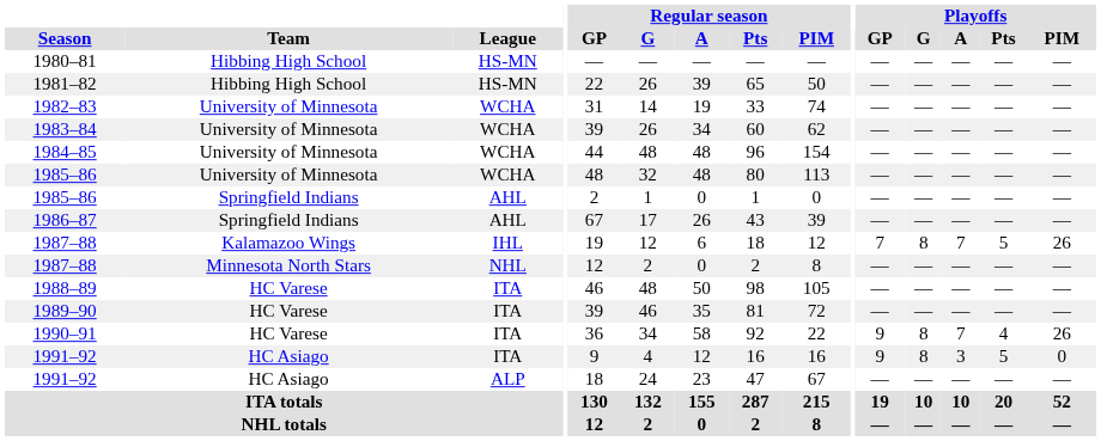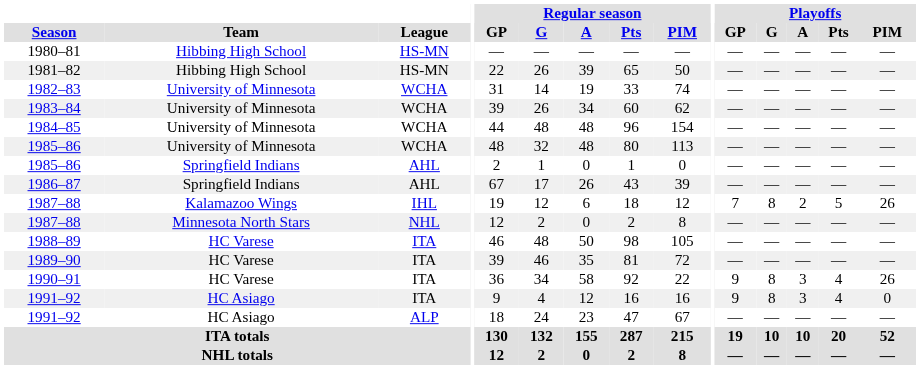 <table border="0" cellpadding="1" cellspacing="0" style="text-align:center; width:60em">
 <tr bgcolor="#e0e0e0">
 <th colspan="3" bgcolor="#ffffff"></th>
 <th rowspan="100" bgcolor="#ffffff"></th>
 <th colspan="5"><a href='#'>Regular season</a></th>
 <th rowspan="100" bgcolor="#ffffff"></th>
 <th colspan="5"><a href='#'>Playoffs</a></th>
 </tr>
 <tr bgcolor="#e0e0e0">
 <th><a href='#'>Season</a></th>
 <th>Team</th>
 <th>League</th>
 <th>GP</th>
 <th><a href='#'>G</a></th>
 <th><a href='#'>A</a></th>
 <th><a href='#'>Pts</a></th>
 <th><a href='#'>PIM</a></th>
 <th>GP</th>
 <th>G</th>
 <th>A</th>
 <th>Pts</th>
 <th>PIM</th>
 </tr>
 <tr>
 <td>1980–81</td>
 <td><a href='#'>Hibbing High School</a></td>
 <td><a href='#'>HS-MN</a></td>
 <td>—</td>
 <td>—</td>
 <td>—</td>
 <td>—</td>
 <td>—</td>
 <td>—</td>
 <td>—</td>
 <td>—</td>
 <td>—</td>
 <td>—</td>
 </tr>
 <tr bgcolor="#f0f0f0">
 <td>1981–82</td>
 <td>Hibbing High School</td>
 <td>HS-MN</td>
 <td>22</td>
 <td>26</td>
 <td>39</td>
 <td>65</td>
 <td>50</td>
 <td>—</td>
 <td>—</td>
 <td>—</td>
 <td>—</td>
 <td>—</td>
 </tr>
 <tr>
 <td><a href='#'>1982–83</a></td>
 <td><a href='#'>University of Minnesota</a></td>
 <td><a href='#'>WCHA</a></td>
 <td>31</td>
 <td>14</td>
 <td>19</td>
 <td>33</td>
 <td>74</td>
 <td>—</td>
 <td>—</td>
 <td>—</td>
 <td>—</td>
 <td>—</td>
 </tr>
 <tr bgcolor="#f0f0f0">
 <td><a href='#'>1983–84</a></td>
 <td>University of Minnesota</td>
 <td>WCHA</td>
 <td>39</td>
 <td>26</td>
 <td>34</td>
 <td>60</td>
 <td>62</td>
 <td>—</td>
 <td>—</td>
 <td>—</td>
 <td>—</td>
 <td>—</td>
 </tr>
 <tr>
 <td><a href='#'>1984–85</a></td>
 <td>University of Minnesota</td>
 <td>WCHA</td>
 <td>44</td>
 <td>48</td>
 <td>48</td>
 <td>96</td>
 <td>154</td>
 <td>—</td>
 <td>—</td>
 <td>—</td>
 <td>—</td>
 <td>—</td>
 </tr>
 <tr bgcolor="#f0f0f0">
 <td><a href='#'>1985–86</a></td>
 <td>University of Minnesota</td>
 <td>WCHA</td>
 <td>48</td>
 <td>32</td>
 <td>48</td>
 <td>80</td>
 <td>113</td>
 <td>—</td>
 <td>—</td>
 <td>—</td>
 <td>—</td>
 <td>—</td>
 </tr>
 <tr>
 <td><a href='#'>1985–86</a></td>
 <td><a href='#'>Springfield Indians</a></td>
 <td><a href='#'>AHL</a></td>
 <td>2</td>
 <td>1</td>
 <td>0</td>
 <td>1</td>
 <td>0</td>
 <td>—</td>
 <td>—</td>
 <td>—</td>
 <td>—</td>
 <td>—</td>
 </tr>
 <tr bgcolor="#f0f0f0">
 <td><a href='#'>1986–87</a></td>
 <td>Springfield Indians</td>
 <td>AHL</td>
 <td>67</td>
 <td>17</td>
 <td>26</td>
 <td>43</td>
 <td>39</td>
 <td>—</td>
 <td>—</td>
 <td>—</td>
 <td>—</td>
 <td>—</td>
 </tr>
 <tr>
 <td><a href='#'>1987–88</a></td>
 <td><a href='#'>Kalamazoo Wings</a></td>
 <td><a href='#'>IHL</a></td>
 <td>19</td>
 <td>12</td>
 <td>6</td>
 <td>18</td>
 <td>12</td>
 <td>7</td>
 <td>8</td>
-<td>7</td>
+<td>2</td>
 <td>5</td>
 <td>26</td>
 </tr>
 <tr bgcolor="#f0f0f0">
 <td><a href='#'>1987–88</a></td>
 <td><a href='#'>Minnesota North Stars</a></td>
 <td><a href='#'>NHL</a></td>
 <td>12</td>
 <td>2</td>
 <td>0</td>
 <td>2</td>
 <td>8</td>
 <td>—</td>
 <td>—</td>
 <td>—</td>
 <td>—</td>
 <td>—</td>
 </tr>
 <tr>
 <td><a href='#'>1988–89</a></td>
 <td><a href='#'>HC Varese</a></td>
 <td><a href='#'>ITA</a></td>
 <td>46</td>
 <td>48</td>
 <td>50</td>
 <td>98</td>
 <td>105</td>
 <td>—</td>
 <td>—</td>
 <td>—</td>
 <td>—</td>
 <td>—</td>
 </tr>
 <tr bgcolor="#f0f0f0">
 <td><a href='#'>1989–90</a></td>
 <td>HC Varese</td>
 <td>ITA</td>
 <td>39</td>
 <td>46</td>
 <td>35</td>
 <td>81</td>
 <td>72</td>
 <td>—</td>
 <td>—</td>
 <td>—</td>
 <td>—</td>
 <td>—</td>
 </tr>
 <tr>
 <td><a href='#'>1990–91</a></td>
 <td>HC Varese</td>
 <td>ITA</td>
 <td>36</td>
 <td>34</td>
 <td>58</td>
 <td>92</td>
 <td>22</td>
 <td>9</td>
 <td>8</td>
-<td>7</td>
+<td>3</td>
 <td>4</td>
 <td>26</td>
 </tr>
 <tr bgcolor="#f0f0f0">
 <td><a href='#'>1991–92</a></td>
 <td><a href='#'>HC Asiago</a></td>
 <td>ITA</td>
 <td>9</td>
 <td>4</td>
 <td>12</td>
 <td>16</td>
 <td>16</td>
 <td>9</td>
 <td>8</td>
 <td>3</td>
-<td>5</td>
+<td>4</td>
 <td>0</td>
 </tr>
 <tr>
 <td><a href='#'>1991–92</a></td>
 <td>HC Asiago</td>
 <td><a href='#'>ALP</a></td>
 <td>18</td>
 <td>24</td>
 <td>23</td>
 <td>47</td>
 <td>67</td>
 <td>—</td>
 <td>—</td>
 <td>—</td>
 <td>—</td>
 <td>—</td>
 </tr>
 <tr bgcolor="#e0e0e0">
 <th colspan="3">ITA totals</th>
 <th>130</th>
 <th>132</th>
 <th>155</th>
 <th>287</th>
 <th>215</th>
 <th>19</th>
 <th>10</th>
 <th>10</th>
 <th>20</th>
 <th>52</th>
 </tr>
 <tr bgcolor="#e0e0e0">
 <th colspan="3">NHL totals</th>
 <th>12</th>
 <th>2</th>
 <th>0</th>
 <th>2</th>
 <th>8</th>
 <th>—</th>
 <th>—</th>
 <th>—</th>
 <th>—</th>
 <th>—</th>
 </tr>
 </table>
